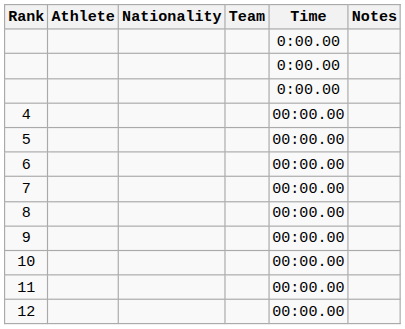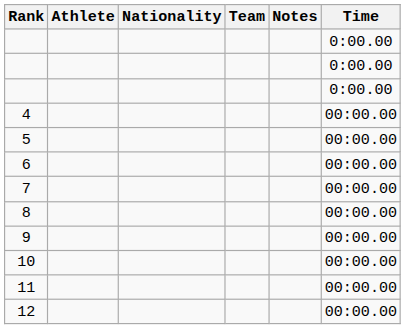 <table class="wikitable sortable plainrowheaders" style="text-align:center">
 <tr>
 <th scope="col">Rank</th>
 <th scope="col">Athlete</th>
 <th scope="col">Nationality</th>
 <th scope="col">Team</th>
+<th scope="col">Notes</th>
 <th scope="col">Time</th>
-<th scope="col">Notes</th>
 </tr>
 <tr>
 <td></td>
 <td align=left></td>
 <td align=left></td>
 <td></td>
+<td></td>
 <td>0:00.00</td>
-<td></td>
 </tr>
 <tr>
 <td></td>
 <td align=left></td>
 <td align=left></td>
 <td></td>
+<td></td>
 <td>0:00.00</td>
-<td></td>
 </tr>
 <tr>
 <td></td>
 <td align=left></td>
 <td align=left></td>
 <td></td>
+<td></td>
 <td>0:00.00</td>
-<td></td>
 </tr>
 <tr>
 <td>4</td>
 <td align=left></td>
 <td align=left></td>
 <td></td>
+<td></td>
 <td>00:00.00</td>
-<td></td>
 </tr>
 <tr>
 <td>5</td>
 <td align=left></td>
 <td align=left></td>
 <td></td>
+<td></td>
 <td>00:00.00</td>
-<td></td>
 </tr>
 <tr>
 <td>6</td>
 <td align=left></td>
 <td align=left></td>
 <td></td>
+<td></td>
 <td>00:00.00</td>
-<td></td>
 </tr>
 <tr>
 <td>7</td>
 <td align=left></td>
 <td align=left></td>
 <td></td>
+<td></td>
 <td>00:00.00</td>
-<td></td>
 </tr>
 <tr>
 <td>8</td>
 <td align=left></td>
 <td align=left></td>
 <td></td>
+<td></td>
 <td>00:00.00</td>
-<td></td>
 </tr>
 <tr>
 <td>9</td>
 <td align=left></td>
 <td align=left></td>
 <td></td>
+<td></td>
 <td>00:00.00</td>
-<td></td>
 </tr>
 <tr>
 <td>10</td>
 <td align=left></td>
 <td align=left></td>
 <td></td>
+<td></td>
 <td>00:00.00</td>
-<td></td>
 </tr>
 <tr>
 <td>11</td>
 <td align=left></td>
 <td align=left></td>
 <td></td>
+<td></td>
 <td>00:00.00</td>
-<td></td>
 </tr>
 <tr>
 <td>12</td>
 <td align=left></td>
 <td align=left></td>
 <td></td>
+<td></td>
 <td>00:00.00</td>
-<td></td>
 </tr>
 </table>
